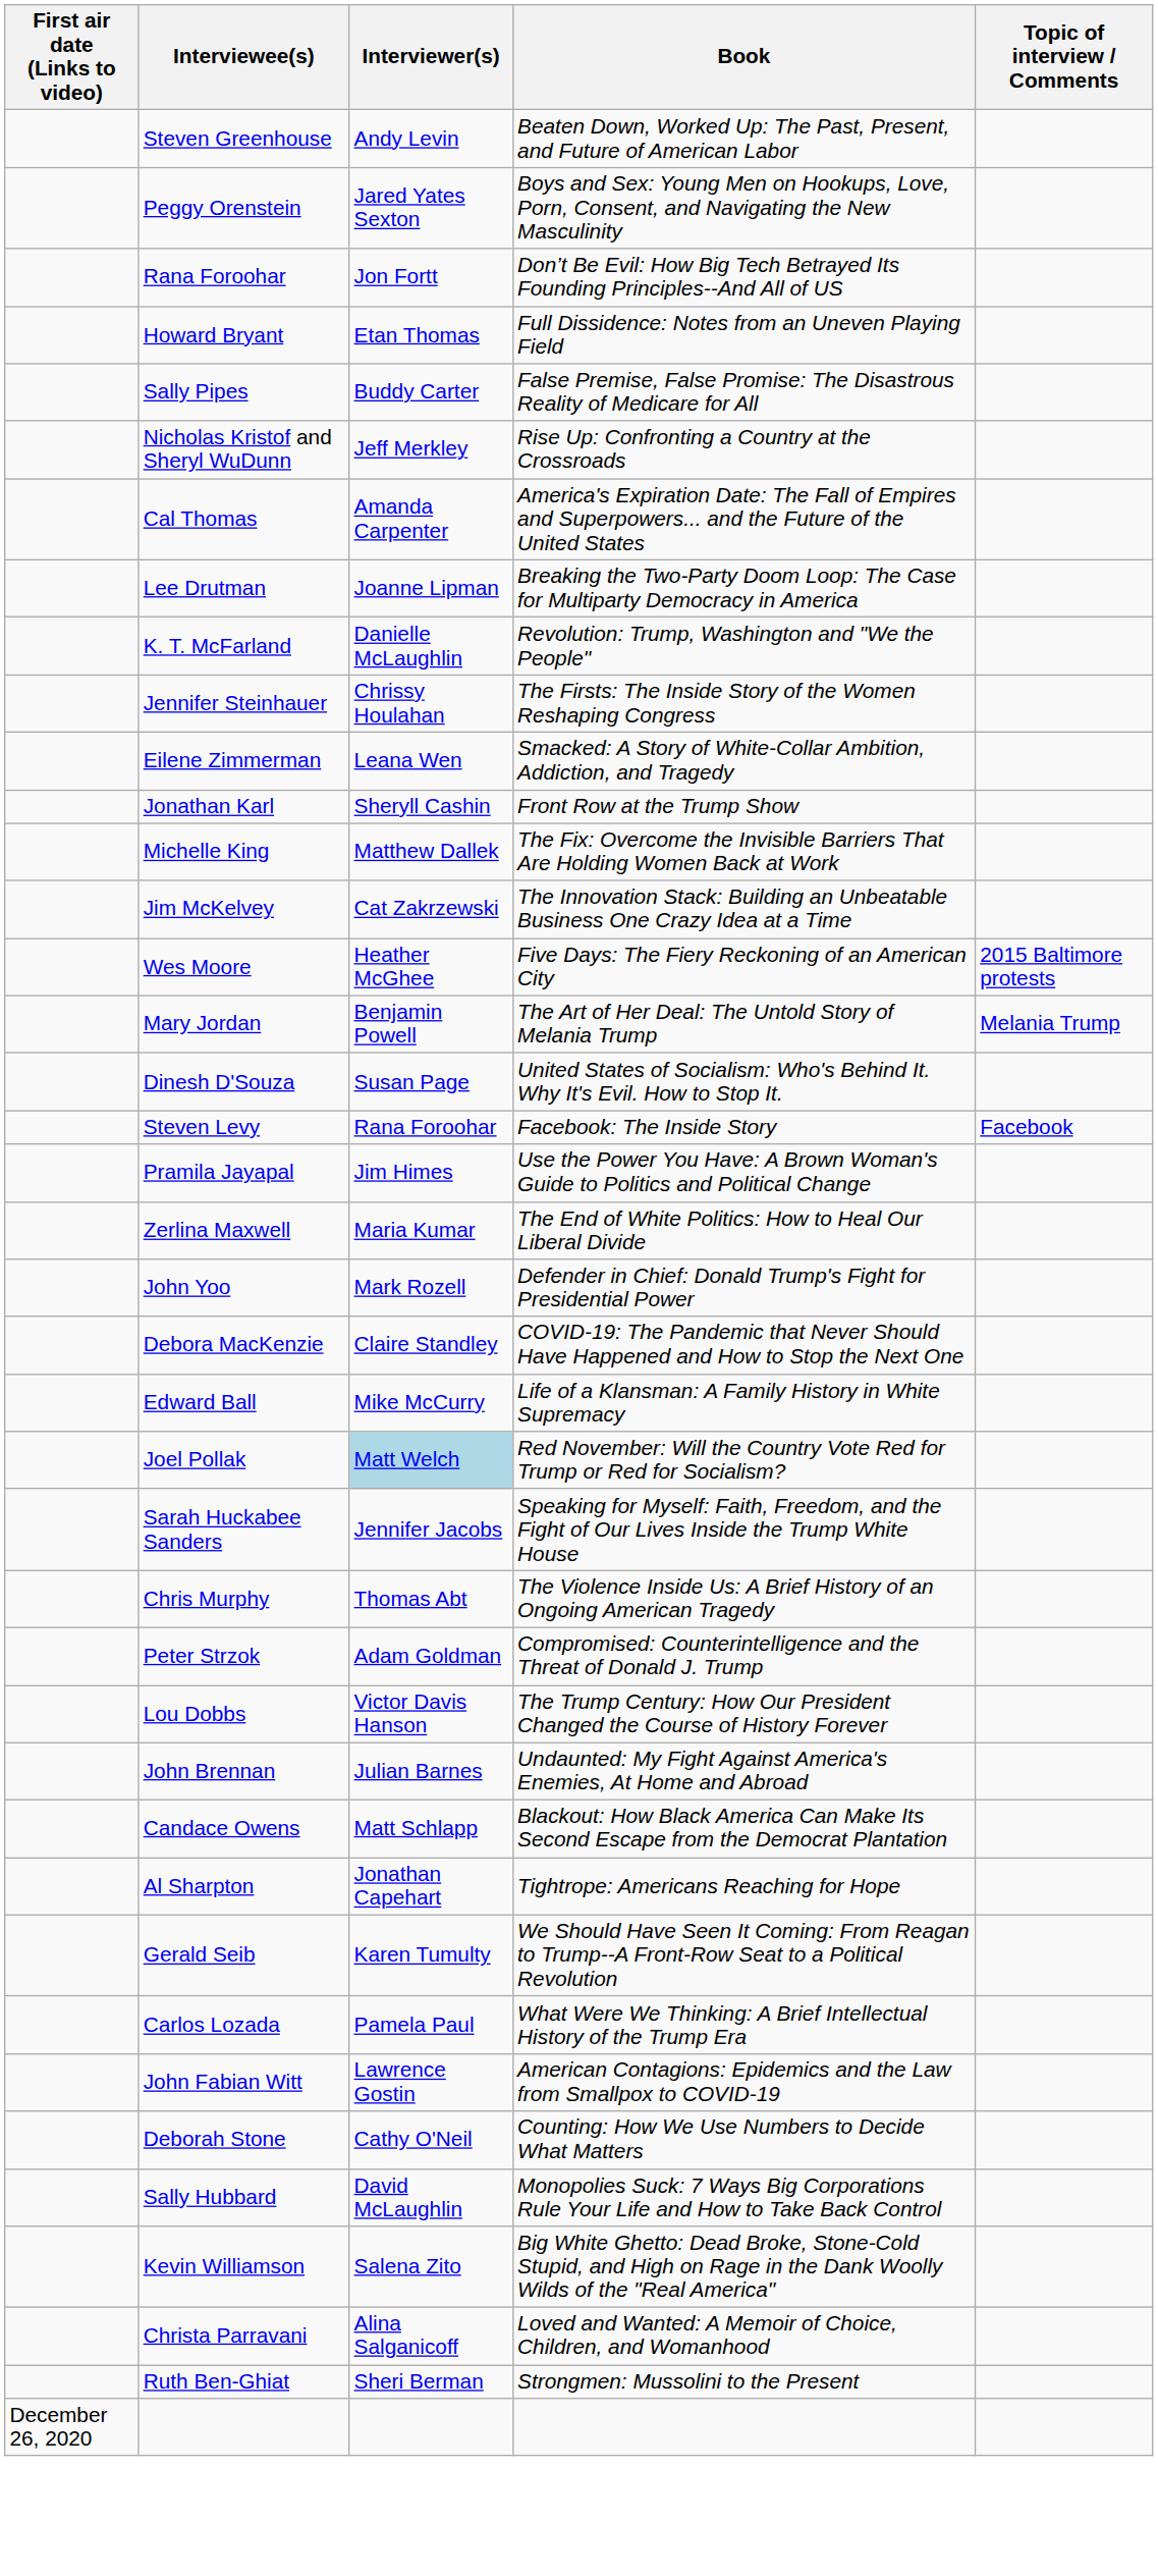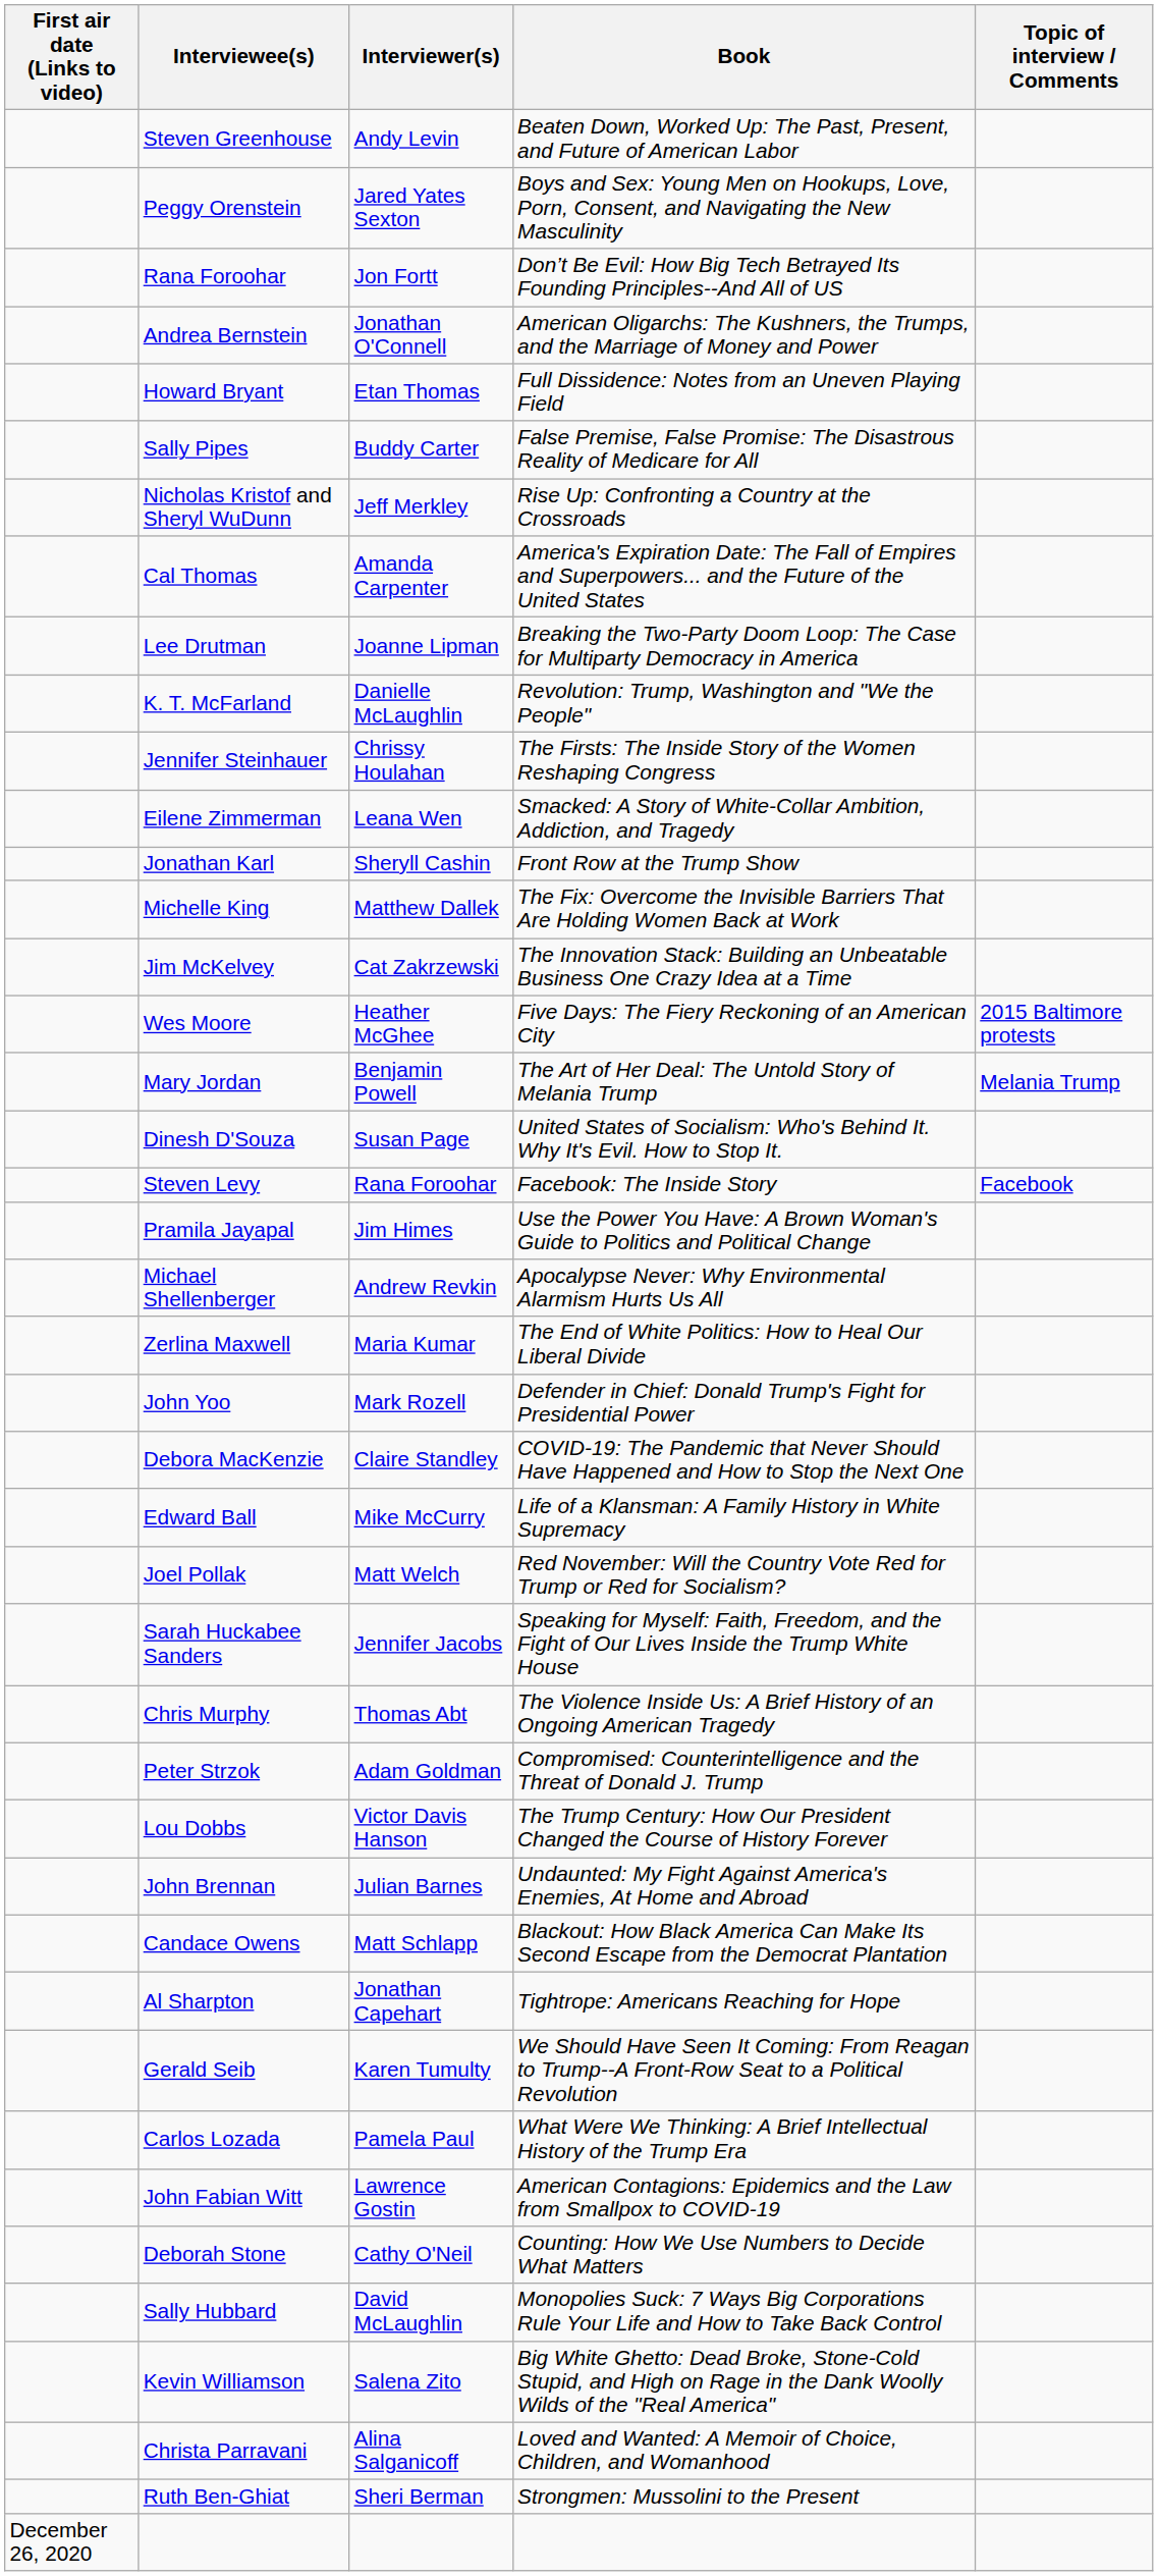 <table class="wikitable">
 <tr>
 <th>First air date<br>(Links to video)</th>
 <th>Interviewee(s)</th>
 <th>Interviewer(s)</th>
 <th>Book</th>
 <th>Topic of interview / Comments</th>
 </tr>
 <tr>
 <td></td>
 <td><a href='#'>Steven Greenhouse</a></td>
 <td><a href='#'>Andy Levin</a></td>
 <td><em>Beaten Down, Worked Up: The Past, Present, and Future of American Labor</em></td>
 <td></td>
 </tr>
 <tr>
 <td></td>
 <td><a href='#'>Peggy Orenstein</a></td>
 <td><a href='#'>Jared Yates Sexton</a></td>
 <td><em>Boys and Sex: Young Men on Hookups, Love, Porn, Consent, and Navigating the New Masculinity</em></td>
 <td></td>
 </tr>
 <tr>
 <td></td>
 <td><a href='#'>Rana Foroohar</a></td>
 <td><a href='#'>Jon Fortt</a></td>
 <td><em>Don’t Be Evil: How Big Tech Betrayed Its Founding Principles--And All of US</em></td>
+<td></td>
+</tr>
+<tr>
+<td></td>
+<td><a href='#'>Andrea Bernstein</a></td>
+<td><a href='#'>Jonathan O'Connell</a></td>
+<td><em>American Oligarchs: The Kushners, the Trumps, and the Marriage of Money and Power</em></td>
 <td></td>
 </tr>
 <tr>
 <td></td>
 <td><a href='#'>Howard Bryant</a></td>
 <td><a href='#'>Etan Thomas</a></td>
 <td><em>Full Dissidence: Notes from an Uneven Playing Field</em></td>
 <td></td>
 </tr>
 <tr>
 <td></td>
 <td><a href='#'>Sally Pipes</a></td>
 <td><a href='#'>Buddy Carter</a></td>
 <td><em>False Premise, False Promise: The Disastrous Reality of Medicare for All</em></td>
 <td></td>
 </tr>
 <tr>
 <td></td>
 <td><a href='#'>Nicholas Kristof</a> and <a href='#'>Sheryl WuDunn</a></td>
 <td><a href='#'>Jeff Merkley</a></td>
 <td><em>Rise Up: Confronting a Country at the Crossroads</em></td>
 <td></td>
 </tr>
 <tr>
 <td></td>
 <td><a href='#'>Cal Thomas</a></td>
 <td><a href='#'>Amanda Carpenter</a></td>
 <td><em>America's Expiration Date: The Fall of Empires and Superpowers... and the Future of the United States</em></td>
 <td></td>
 </tr>
 <tr>
 <td></td>
 <td><a href='#'>Lee Drutman</a></td>
 <td><a href='#'>Joanne Lipman</a></td>
 <td><em>Breaking the Two-Party Doom Loop: The Case for Multiparty Democracy in America</em></td>
 <td></td>
 </tr>
 <tr>
 <td></td>
 <td><a href='#'>K. T. McFarland</a></td>
 <td><a href='#'>Danielle McLaughlin</a></td>
 <td><em>Revolution: Trump, Washington and "We the People"</em></td>
 <td></td>
 </tr>
 <tr>
 <td></td>
 <td><a href='#'>Jennifer Steinhauer</a></td>
 <td><a href='#'>Chrissy Houlahan</a></td>
 <td><em>The Firsts: The Inside Story of the Women Reshaping Congress</em></td>
 <td></td>
 </tr>
 <tr>
 <td></td>
 <td><a href='#'>Eilene Zimmerman</a></td>
 <td><a href='#'>Leana Wen</a></td>
 <td><em>Smacked: A Story of White-Collar Ambition, Addiction, and Tragedy</em></td>
 <td></td>
 </tr>
 <tr>
 <td></td>
 <td><a href='#'>Jonathan Karl</a></td>
 <td><a href='#'>Sheryll Cashin</a></td>
 <td><em>Front Row at the Trump Show</em></td>
 <td></td>
 </tr>
 <tr>
 <td></td>
 <td><a href='#'>Michelle King</a></td>
 <td><a href='#'>Matthew Dallek</a></td>
 <td><em>The Fix: Overcome the Invisible Barriers That Are Holding Women Back at Work</em></td>
 <td></td>
 </tr>
 <tr>
 <td></td>
 <td><a href='#'>Jim McKelvey</a></td>
 <td><a href='#'>Cat Zakrzewski</a></td>
 <td><em>The Innovation Stack: Building an Unbeatable Business One Crazy Idea at a Time</em></td>
 <td></td>
 </tr>
 <tr>
 <td></td>
 <td><a href='#'>Wes Moore</a></td>
 <td><a href='#'>Heather McGhee</a></td>
 <td><em>Five Days: The Fiery Reckoning of an American City</em></td>
 <td><a href='#'>2015 Baltimore protests</a></td>
 </tr>
 <tr>
 <td></td>
 <td><a href='#'>Mary Jordan</a></td>
 <td><a href='#'>Benjamin Powell</a></td>
 <td><em>The Art of Her Deal: The Untold Story of Melania Trump</em></td>
 <td><a href='#'>Melania Trump</a></td>
 </tr>
 <tr>
 <td></td>
 <td><a href='#'>Dinesh D'Souza</a></td>
 <td><a href='#'>Susan Page</a></td>
 <td><em>United States of Socialism: Who's Behind It. Why It's Evil. How to Stop It.</em></td>
 <td></td>
 </tr>
 <tr>
 <td></td>
 <td><a href='#'>Steven Levy</a></td>
 <td><a href='#'>Rana Foroohar</a></td>
 <td><em>Facebook: The Inside Story</em></td>
 <td><a href='#'>Facebook</a></td>
 </tr>
 <tr>
 <td></td>
 <td><a href='#'>Pramila Jayapal</a></td>
 <td><a href='#'>Jim Himes</a></td>
 <td><em>Use the Power You Have: A Brown Woman's Guide to Politics and Political Change</em></td>
 <td></td>
 </tr>
 <tr>
 <td></td>
+<td><a href='#'>Michael Shellenberger</a></td>
+<td><a href='#'>Andrew Revkin</a></td>
+<td><em>Apocalypse Never: Why Environmental Alarmism Hurts Us All</em></td>
+<td></td>
+</tr>
+<tr>
+<td></td>
 <td><a href='#'>Zerlina Maxwell</a></td>
 <td><a href='#'>Maria Kumar</a></td>
 <td><em>The End of White Politics: How to Heal Our Liberal Divide</em></td>
 <td></td>
 </tr>
 <tr>
 <td></td>
 <td><a href='#'>John Yoo</a></td>
 <td><a href='#'>Mark Rozell</a></td>
 <td><em>Defender in Chief: Donald Trump's Fight for Presidential Power</em></td>
 <td></td>
 </tr>
 <tr>
 <td></td>
 <td><a href='#'>Debora MacKenzie</a></td>
 <td><a href='#'>Claire Standley</a></td>
 <td><em>COVID-19: The Pandemic that Never Should Have Happened and How to Stop the Next One</em></td>
 <td></td>
 </tr>
 <tr>
 <td></td>
 <td><a href='#'>Edward Ball</a></td>
 <td><a href='#'>Mike McCurry</a></td>
 <td><em>Life of a Klansman: A Family History in White Supremacy</em></td>
 <td></td>
 </tr>
 <tr>
 <td></td>
 <td><a href='#'>Joel Pollak</a></td>
-<td style="background: lightblue;"><a href='#'>Matt Welch</a></td>
+<td><a href='#'>Matt Welch</a></td>
 <td><em>Red November: Will the Country Vote Red for Trump or Red for Socialism?</em></td>
 <td></td>
 </tr>
 <tr>
 <td></td>
 <td><a href='#'>Sarah Huckabee Sanders</a></td>
 <td><a href='#'>Jennifer Jacobs</a></td>
 <td><em>Speaking for Myself: Faith, Freedom, and the Fight of Our Lives Inside the Trump White House</em></td>
 <td></td>
 </tr>
 <tr>
 <td></td>
 <td><a href='#'>Chris Murphy</a></td>
 <td><a href='#'>Thomas Abt</a></td>
 <td><em>The Violence Inside Us: A Brief History of an Ongoing American Tragedy</em></td>
 <td></td>
 </tr>
 <tr>
 <td></td>
 <td><a href='#'>Peter Strzok</a></td>
 <td><a href='#'>Adam Goldman</a></td>
 <td><em>Compromised: Counterintelligence and the Threat of Donald J. Trump</em></td>
 <td></td>
 </tr>
 <tr>
 <td></td>
 <td><a href='#'>Lou Dobbs</a></td>
 <td><a href='#'>Victor Davis Hanson</a></td>
 <td><em>The Trump Century: How Our President Changed the Course of History Forever</em></td>
 <td></td>
 </tr>
 <tr>
 <td></td>
 <td><a href='#'>John Brennan</a></td>
 <td><a href='#'>Julian Barnes</a></td>
 <td><em>Undaunted: My Fight Against America's Enemies, At Home and Abroad</em></td>
 <td></td>
 </tr>
 <tr>
 <td></td>
 <td><a href='#'>Candace Owens</a></td>
 <td><a href='#'>Matt Schlapp</a></td>
 <td><em>Blackout: How Black America Can Make Its Second Escape from the Democrat Plantation</em></td>
 <td></td>
 </tr>
 <tr>
 <td></td>
 <td><a href='#'>Al Sharpton</a></td>
 <td><a href='#'>Jonathan Capehart</a></td>
 <td><em>Tightrope: Americans Reaching for Hope</em></td>
 <td></td>
 </tr>
 <tr>
 <td></td>
 <td><a href='#'>Gerald Seib</a></td>
 <td><a href='#'>Karen Tumulty</a></td>
 <td><em>We Should Have Seen It Coming: From Reagan to Trump--A Front-Row Seat to a Political Revolution</em></td>
 <td></td>
 </tr>
 <tr>
 <td></td>
 <td><a href='#'>Carlos Lozada</a></td>
 <td><a href='#'>Pamela Paul</a></td>
 <td><em>What Were We Thinking: A Brief Intellectual History of the Trump Era</em></td>
 <td></td>
 </tr>
 <tr>
 <td></td>
 <td><a href='#'>John Fabian Witt</a></td>
 <td><a href='#'>Lawrence Gostin</a></td>
 <td><em>American Contagions: Epidemics and the Law from Smallpox to COVID-19</em></td>
 <td></td>
 </tr>
 <tr>
 <td></td>
 <td><a href='#'>Deborah Stone</a></td>
 <td><a href='#'>Cathy O'Neil</a></td>
 <td><em>Counting: How We Use Numbers to Decide What Matters</em></td>
 <td></td>
 </tr>
 <tr>
 <td></td>
 <td><a href='#'>Sally Hubbard</a></td>
 <td><a href='#'>David McLaughlin</a></td>
 <td><em>Monopolies Suck: 7 Ways Big Corporations Rule Your Life and How to Take Back Control</em></td>
 <td></td>
 </tr>
 <tr>
 <td></td>
 <td><a href='#'>Kevin Williamson</a></td>
 <td><a href='#'>Salena Zito</a></td>
 <td><em>Big White Ghetto: Dead Broke, Stone-Cold Stupid, and High on Rage in the Dank Woolly Wilds of the "Real America"</em></td>
 <td></td>
 </tr>
 <tr>
 <td></td>
 <td><a href='#'>Christa Parravani</a></td>
 <td><a href='#'>Alina Salganicoff</a></td>
 <td><em>Loved and Wanted: A Memoir of Choice, Children, and Womanhood</em></td>
 <td></td>
 </tr>
 <tr>
 <td></td>
 <td><a href='#'>Ruth Ben-Ghiat</a></td>
 <td><a href='#'>Sheri Berman</a></td>
 <td><em>Strongmen: Mussolini to the Present</em></td>
 <td></td>
 </tr>
 <tr>
 <td>December 26, 2020</td>
 <td></td>
 <td></td>
 <td></td>
 <td></td>
 </tr>
 </table>
